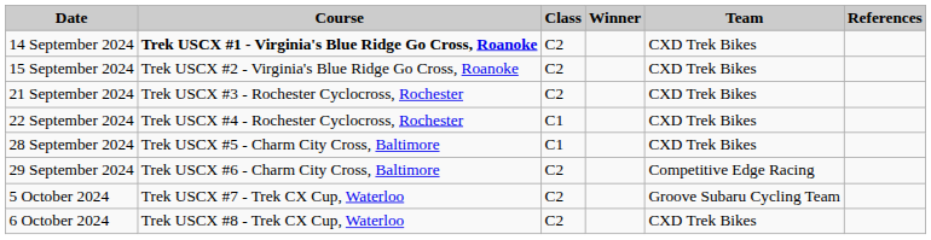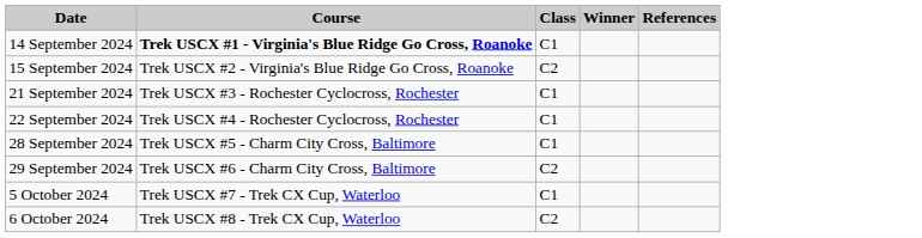 <table class="wikitable sortable alternance ">
 <tr>
 <th scope="col" style="background-color:#CCCCCC;">Date</th>
 <th scope="col" style="background-color:#CCCCCC;">Course</th>
 <th scope="col" style="background-color:#CCCCCC;">Class</th>
 <th scope="col" style="background-color:#CCCCCC;">Winner</th>
-<th scope="col" style="background-color:#CCCCCC;">Team</th>
 <th scope="col" style="background-color:#CCCCCC;">References</th>
 </tr>
 <tr>
 <td>14 September 2024</td>
 <td><strong> Trek USCX #1 - Virginia's Blue Ridge Go Cross, <a href='#'>Roanoke</a></strong></td>
-<td>C2</td>
+<td>C1</td>
 <td></td>
-<td>CXD Trek Bikes</td>
 <td></td>
 </tr>
 <tr>
 <td>15 September 2024</td>
 <td> Trek USCX #2 - Virginia's Blue Ridge Go Cross, <a href='#'>Roanoke</a></td>
 <td>C2</td>
 <td></td>
-<td>CXD Trek Bikes</td>
 <td></td>
 </tr>
 <tr>
 <td>21 September 2024</td>
 <td> Trek USCX #3 - Rochester Cyclocross, <a href='#'>Rochester</a></td>
-<td>C2</td>
+<td>C1</td>
 <td></td>
-<td>CXD Trek Bikes</td>
 <td></td>
 </tr>
 <tr>
 <td>22 September 2024</td>
 <td> Trek USCX #4 - Rochester Cyclocross, <a href='#'>Rochester</a></td>
 <td>C1</td>
 <td></td>
-<td>CXD Trek Bikes</td>
 <td></td>
 </tr>
 <tr>
 <td>28 September 2024</td>
 <td> Trek USCX #5 - Charm City Cross, <a href='#'>Baltimore</a></td>
 <td>C1</td>
 <td></td>
-<td>CXD Trek Bikes</td>
 <td></td>
 </tr>
 <tr>
 <td>29 September 2024</td>
 <td> Trek USCX #6 - Charm City Cross, <a href='#'>Baltimore</a></td>
 <td>C2</td>
 <td></td>
-<td>Competitive Edge Racing</td>
 <td></td>
 </tr>
 <tr>
 <td>5 October 2024</td>
 <td> Trek USCX #7 - Trek CX Cup, <a href='#'>Waterloo</a></td>
-<td>C2</td>
+<td>C1</td>
 <td></td>
-<td>Groove Subaru Cycling Team</td>
 <td></td>
 </tr>
 <tr>
 <td>6 October 2024</td>
 <td> Trek USCX #8 - Trek CX Cup, <a href='#'>Waterloo</a></td>
 <td>C2</td>
 <td></td>
-<td>CXD Trek Bikes</td>
 <td></td>
 </tr>
 </table>
